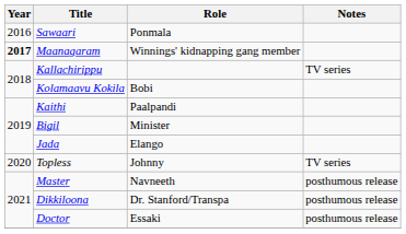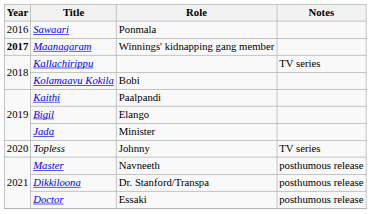 <table class="wikitable">
 <tr>
 <th>Year</th>
 <th>Title</th>
 <th>Role</th>
 <th>Notes</th>
 </tr>
 <tr>
 <td>2016</td>
 <td><em><a href='#'>Sawaari</a></em></td>
 <td>Ponmala</td>
 <td></td>
 </tr>
 <tr>
 <td><strong>2017</strong></td>
 <td><em><a href='#'>Maanagaram</a></em></td>
 <td>Winnings' kidnapping gang member</td>
 <td></td>
 </tr>
 <tr>
 <td rowspan="2">2018</td>
 <td><em><a href='#'>Kallachirippu</a></em></td>
 <td></td>
 <td>TV series</td>
 </tr>
 <tr>
 <td><em><a href='#'>Kolamaavu Kokila</a></em></td>
 <td>Bobi</td>
 <td></td>
 </tr>
 <tr>
 <td rowspan="3">2019</td>
 <td><em><a href='#'>Kaithi</a></em></td>
 <td>Paalpandi</td>
 <td></td>
 </tr>
 <tr>
 <td><em><a href='#'>Bigil</a></em></td>
-<td>Minister</td>
+<td>Elango</td>
 <td></td>
 </tr>
 <tr>
 <td><em><a href='#'>Jada</a></em></td>
-<td>Elango</td>
+<td>Minister</td>
 <td></td>
 </tr>
 <tr>
 <td>2020</td>
 <td><em>Topless</em></td>
 <td>Johnny</td>
 <td>TV series</td>
 </tr>
 <tr>
 <td rowspan="3">2021</td>
 <td><em><a href='#'>Master</a></em></td>
 <td>Navneeth</td>
 <td>posthumous release</td>
 </tr>
 <tr>
 <td><em><a href='#'>Dikkiloona</a></em></td>
 <td>Dr. Stanford/Transpa</td>
 <td>posthumous release</td>
 </tr>
 <tr>
 <td><em><a href='#'>Doctor</a></em></td>
 <td>Essaki</td>
 <td>posthumous release</td>
 </tr>
 <tr>
 </tr>
 </table>
